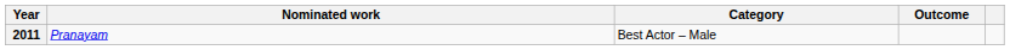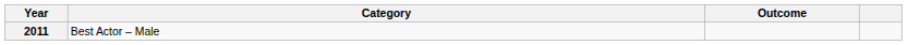 <table class="wikitable plainrowheaders" style="width:80%;">
 <tr>
 <th scope="col" style="width:1%;">Year</th>
-<th scope="col" style="width:30%;">Nominated work</th>
 <th scope="col" style="width:15%;">Category</th>
 <th scope="col" style="width:3%;">Outcome</th>
 <th scope="col" style="width:1%;"></th>
 </tr>
 <tr>
 <th scope="row">2011</th>
-<td><em><a href='#'>Pranayam</a></em></td>
 <td>Best Actor – Male</td>
 <td></td>
 <td style="text-align:center;"></td>
 </tr>
 </table>
